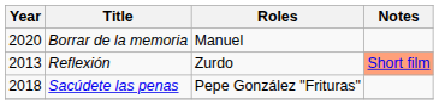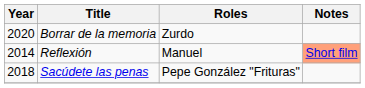 <table class="wikitable sortable">
 <tr>
 <th>Year</th>
 <th>Title</th>
 <th>Roles</th>
 <th>Notes</th>
 </tr>
 <tr>
 <td>2020</td>
 <td><em>Borrar de la memoria</em></td>
-<td>Manuel</td>
+<td>Zurdo</td>
 <td></td>
 </tr>
 <tr>
-<td>2013</td>
+<td>2014</td>
 <td><em>Reflexión</em></td>
-<td>Zurdo</td>
+<td>Manuel</td>
 <td style="background: lightsalmon;"><a href='#'>Short film</a></td>
 </tr>
 <tr>
 <td>2018</td>
 <td><em><a href='#'>Sacúdete las penas</a></em></td>
 <td>Pepe González "Frituras"</td>
 <td></td>
 </tr>
 <tr>
 </tr>
 </table>
